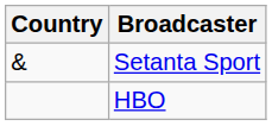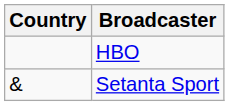 <table class="wikitable">
 <tr>
 <th align=center>Country</th>
 <th align=center>Broadcaster</th>
 </tr>
 <tr>
+<td></td>
+<td><a href='#'>HBO</a></td>
+</tr>
+<tr>
 <td> & </td>
 <td><a href='#'>Setanta Sport</a></td>
 </tr>
-<tr>
-<td></td>
-<td><a href='#'>HBO</a></td>
-</tr>
 </table>
